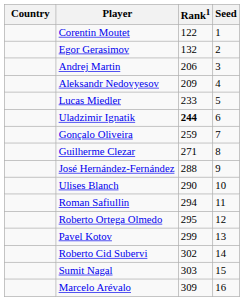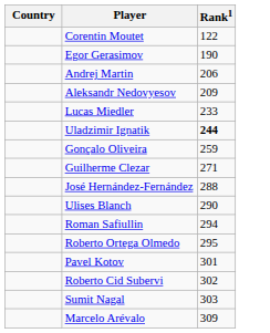 <table class="sortable wikitable">
 <tr>
 <th width="70">Country</th>
 <th width="175">Player</th>
 <th>Rank<sup>1</sup></th>
-<th>Seed</th>
 </tr>
 <tr>
 <td></td>
 <td><a href='#'>Corentin Moutet</a></td>
 <td>122</td>
-<td>1</td>
 </tr>
 <tr>
 <td></td>
 <td><a href='#'>Egor Gerasimov</a></td>
-<td>132</td>
-<td>2</td>
+<td>190</td>
 </tr>
 <tr>
 <td></td>
 <td><a href='#'>Andrej Martin</a></td>
 <td>206</td>
-<td>3</td>
 </tr>
 <tr>
 <td></td>
 <td><a href='#'>Aleksandr Nedovyesov</a></td>
 <td>209</td>
-<td>4</td>
 </tr>
 <tr>
 <td></td>
 <td><a href='#'>Lucas Miedler</a></td>
 <td>233</td>
-<td>5</td>
 </tr>
 <tr>
 <td></td>
 <td><a href='#'>Uladzimir Ignatik</a></td>
 <td><strong>244</strong></td>
-<td>6</td>
 </tr>
 <tr>
 <td></td>
 <td><a href='#'>Gonçalo Oliveira</a></td>
 <td>259</td>
-<td>7</td>
 </tr>
 <tr>
 <td></td>
 <td><a href='#'>Guilherme Clezar</a></td>
 <td>271</td>
-<td>8</td>
 </tr>
 <tr>
 <td></td>
 <td><a href='#'>José Hernández-Fernández</a></td>
 <td>288</td>
-<td>9</td>
 </tr>
 <tr>
 <td></td>
 <td><a href='#'>Ulises Blanch</a></td>
 <td>290</td>
-<td>10</td>
 </tr>
 <tr>
 <td></td>
 <td><a href='#'>Roman Safiullin</a></td>
 <td>294</td>
-<td>11</td>
 </tr>
 <tr>
 <td></td>
 <td><a href='#'>Roberto Ortega Olmedo</a></td>
 <td>295</td>
-<td>12</td>
 </tr>
 <tr>
 <td></td>
 <td><a href='#'>Pavel Kotov</a></td>
-<td>299</td>
-<td>13</td>
+<td>301</td>
 </tr>
 <tr>
 <td></td>
 <td><a href='#'>Roberto Cid Subervi</a></td>
 <td>302</td>
-<td>14</td>
 </tr>
 <tr>
 <td></td>
 <td><a href='#'>Sumit Nagal</a></td>
 <td>303</td>
-<td>15</td>
 </tr>
 <tr>
 <td></td>
 <td><a href='#'>Marcelo Arévalo</a></td>
 <td>309</td>
-<td>16</td>
 </tr>
 </table>
